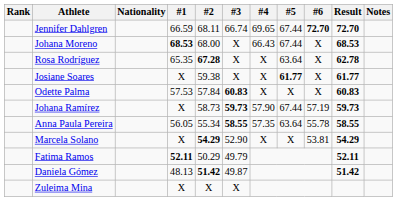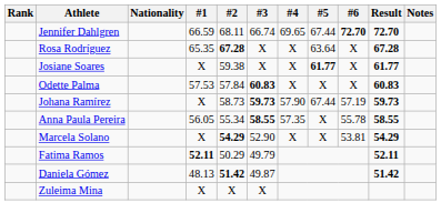 <table class="wikitable sortable" style="text-align:center">
 <tr>
 <th>Rank</th>
 <th>Athlete</th>
 <th>Nationality</th>
 <th>#1</th>
 <th>#2</th>
 <th>#3</th>
 <th>#4</th>
 <th>#5</th>
 <th>#6</th>
 <th>Result</th>
 <th>Notes</th>
 </tr>
 <tr>
 <td></td>
 <td align=left><a href='#'>Jennifer Dahlgren</a></td>
 <td align=left></td>
 <td>66.59</td>
 <td>68.11</td>
 <td>66.74</td>
 <td>69.65</td>
 <td>67.44</td>
 <td><strong>72.70</strong></td>
 <td><strong>72.70</strong></td>
 <td></td>
 </tr>
 <tr>
 <td></td>
-<td align=left><a href='#'>Johana Moreno</a></td>
-<td align=left></td>
-<td><strong>68.53</strong></td>
-<td>68.00</td>
-<td>X</td>
-<td>66.43</td>
-<td>67.44</td>
-<td>X</td>
-<td><strong>68.53</strong></td>
-<td></td>
-</tr>
-<tr>
-<td></td>
 <td align=left><a href='#'>Rosa Rodríguez</a></td>
 <td align=left></td>
 <td>65.35</td>
 <td><strong>67.28</strong></td>
 <td>X</td>
 <td>X</td>
 <td>63.64</td>
 <td>X</td>
-<td><strong>62.78</strong></td>
+<td><strong>67.28</strong></td>
 <td></td>
 </tr>
 <tr>
 <td></td>
 <td align=left><a href='#'>Josiane Soares</a></td>
 <td align=left></td>
 <td>X</td>
 <td>59.38</td>
 <td>X</td>
 <td>X</td>
 <td><strong>61.77</strong></td>
 <td>X</td>
 <td><strong>61.77</strong></td>
 <td></td>
 </tr>
 <tr>
 <td></td>
 <td align=left><a href='#'>Odette Palma</a></td>
 <td align=left></td>
 <td>57.53</td>
 <td>57.84</td>
 <td><strong>60.83</strong></td>
 <td>X</td>
 <td>X</td>
 <td>X</td>
 <td><strong>60.83</strong></td>
 <td></td>
 </tr>
 <tr>
 <td></td>
 <td align=left><a href='#'>Johana Ramírez</a></td>
 <td align=left></td>
 <td>X</td>
 <td>58.73</td>
 <td><strong>59.73</strong></td>
 <td>57.90</td>
 <td>67.44</td>
 <td>57.19</td>
 <td><strong>59.73</strong></td>
 <td></td>
 </tr>
 <tr>
 <td></td>
 <td align=left><a href='#'>Anna Paula Pereira</a></td>
 <td align=left></td>
 <td>56.05</td>
 <td>55.34</td>
 <td><strong>58.55</strong></td>
 <td>57.35</td>
-<td>63.64</td>
+<td>X</td>
 <td>55.78</td>
 <td><strong>58.55</strong></td>
 <td></td>
 </tr>
 <tr>
 <td></td>
 <td align=left><a href='#'>Marcela Solano</a></td>
 <td align=left></td>
 <td>X</td>
 <td><strong>54.29</strong></td>
 <td>52.90</td>
 <td>X</td>
 <td>X</td>
 <td>53.81</td>
 <td><strong>54.29</strong></td>
 <td></td>
 </tr>
 <tr>
 <td></td>
 <td align=left><a href='#'>Fatima Ramos</a></td>
 <td align=left></td>
 <td><strong>52.11</strong></td>
 <td>50.29</td>
 <td>49.79</td>
 <td colspan=3></td>
 <td><strong>52.11</strong></td>
 <td></td>
 </tr>
 <tr>
 <td></td>
 <td align=left><a href='#'>Daniela Gómez</a></td>
 <td align=left></td>
 <td>48.13</td>
 <td><strong>51.42</strong></td>
 <td>49.87</td>
 <td colspan=3></td>
 <td><strong>51.42</strong></td>
 <td></td>
 </tr>
 <tr>
 <td></td>
 <td align=left><a href='#'>Zuleima Mina</a></td>
 <td align=left></td>
 <td>X</td>
 <td>X</td>
 <td>X</td>
 <td colspan=3></td>
 <td><strong></strong></td>
 <td></td>
 </tr>
 </table>
